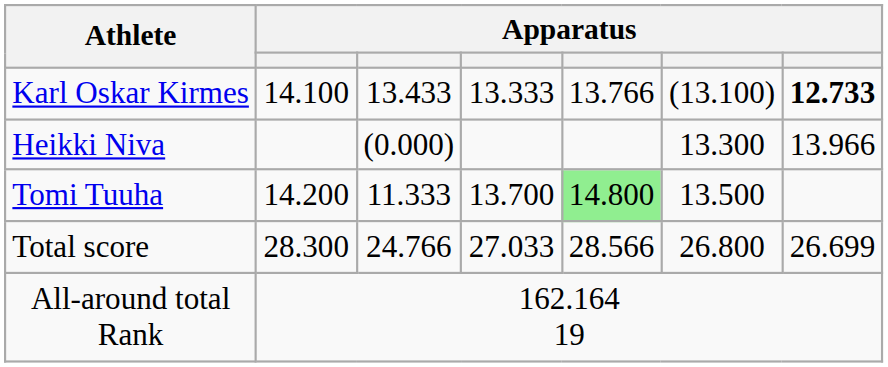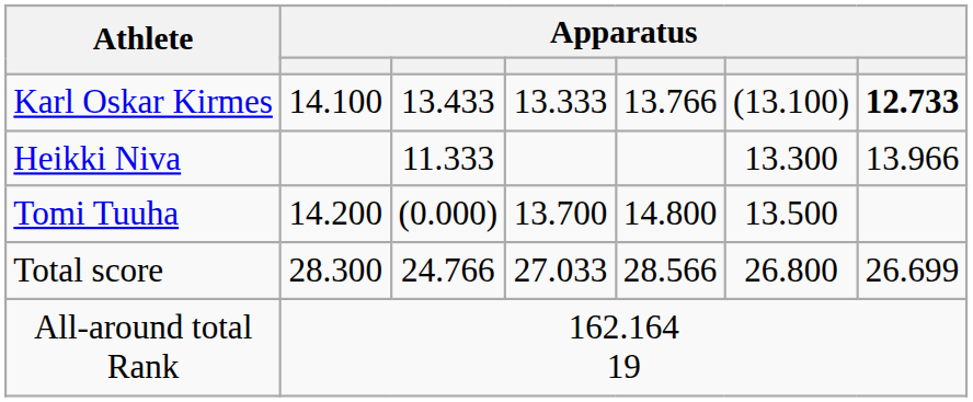 <table class="wikitable" style="font-size:90%">
 <tr style="font-size:95%">
 <th rowspan=2>Athlete</th>
 <th colspan=6>Apparatus</th>
 </tr>
 <tr style="font-size:95%">
 <th></th>
 <th></th>
 <th></th>
 <th></th>
 <th></th>
 <th></th>
 </tr>
 <tr align=center>
 <td align=left><a href='#'>Karl Oskar Kirmes</a></td>
 <td>14.100</td>
 <td>13.433</td>
 <td>13.333</td>
 <td>13.766</td>
 <td>(13.100)</td>
 <td><strong>12.733</strong></td>
 </tr>
 <tr align=center>
 <td align=left><a href='#'>Heikki Niva</a></td>
 <td></td>
-<td>(0.000)</td>
+<td>11.333</td>
 <td></td>
 <td></td>
 <td>13.300</td>
 <td>13.966</td>
 </tr>
 <tr align=center>
 <td align=left><a href='#'>Tomi Tuuha</a></td>
 <td>14.200</td>
-<td>11.333</td>
+<td>(0.000)</td>
 <td>13.700</td>
-<td style="background: lightgreen;">14.800</td>
+<td>14.800</td>
 <td>13.500</td>
 <td></td>
 </tr>
 <tr align=center>
 <td align=left>Total score</td>
 <td>28.300</td>
 <td>24.766</td>
 <td>27.033</td>
 <td>28.566</td>
 <td>26.800</td>
 <td>26.699</td>
 </tr>
 <tr align=center>
 <td>All-around total<br>Rank</td>
 <td colspan=6>162.164<br>19</td>
 </tr>
 </table>
